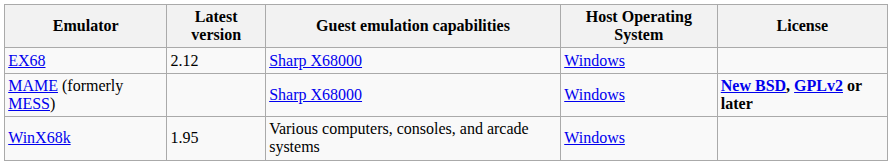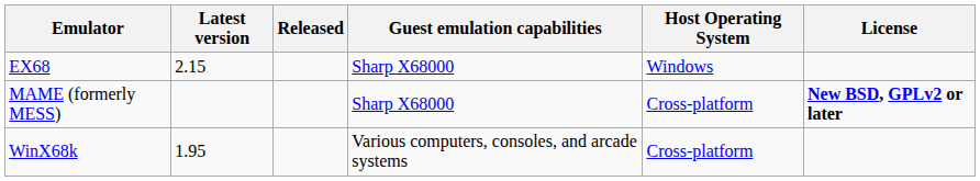 <table class="wikitable sortable" style="width:100%">
 <tr>
 <th>Emulator</th>
 <th>Latest version</th>
+<th>Released</th>
 <th>Guest emulation capabilities</th>
 <th>Host Operating System</th>
 <th>License</th>
 </tr>
 <tr>
 <td><a href='#'>EX68</a></td>
-<td>2.12</td>
+<td>2.15</td>
+<td></td>
 <td><a href='#'>Sharp X68000</a></td>
 <td><a href='#'>Windows</a></td>
 <td></td>
 </tr>
 <tr>
 <td><a href='#'>MAME</a> (formerly <a href='#'>MESS</a>)</td>
 <td></td>
+<td></td>
 <td><a href='#'>Sharp X68000</a></td>
-<td><a href='#'>Windows</a></td>
+<td><a href='#'>Cross-platform</a></td>
 <td><strong><a href='#'>New BSD</a>, <a href='#'>GPLv2</a> or later</strong></td>
 </tr>
 <tr>
 <td><a href='#'>WinX68k</a></td>
 <td>1.95</td>
+<td></td>
 <td>Various computers, consoles, and arcade systems</td>
-<td><a href='#'>Windows</a></td>
+<td><a href='#'>Cross-platform</a></td>
 <td></td>
 </tr>
 </table>
